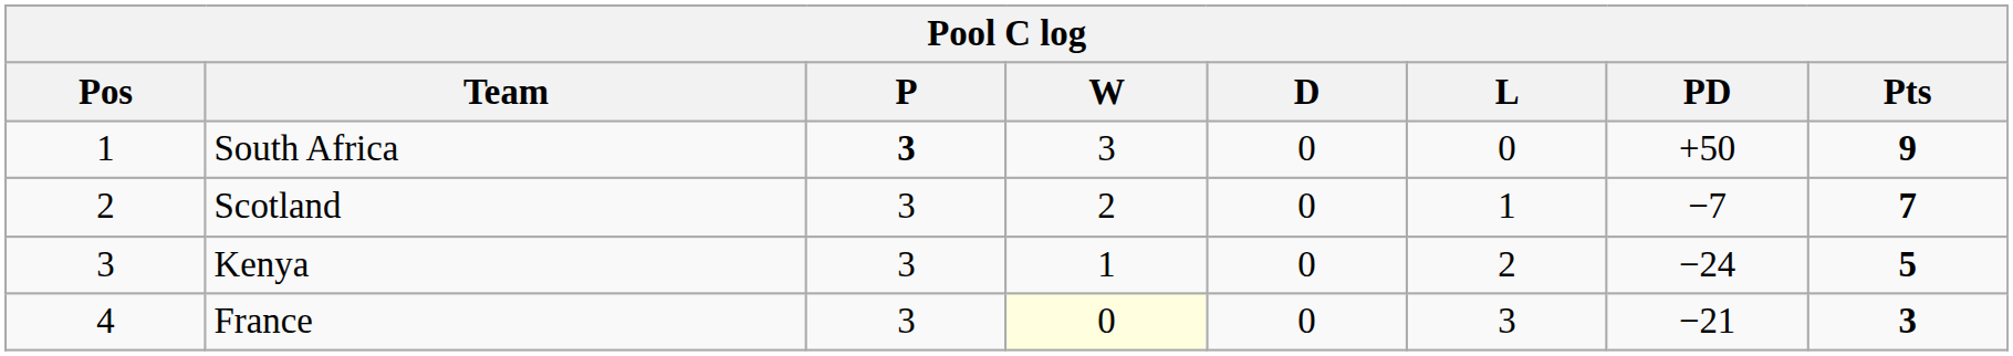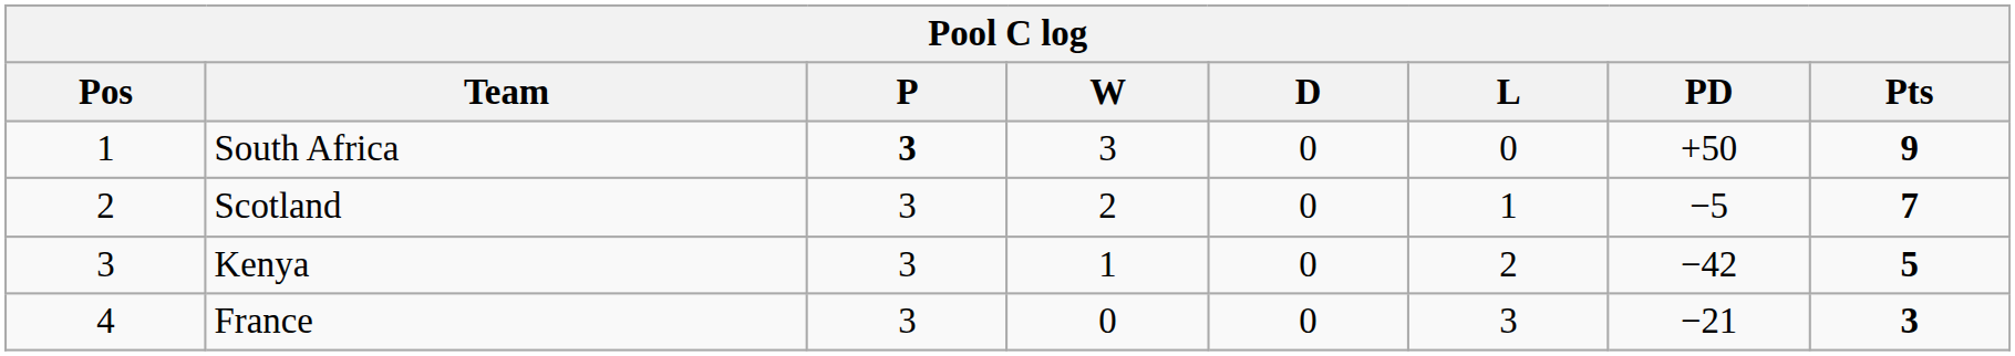 <table class="wikitable" style="text-align:center; font-size:100%; width:100%;">
 <tr>
 <th colspan="100%" cellpadding="0" cellspacing="0"><strong>Pool C log</strong></th>
 </tr>
 <tr>
 <th style="width:10%;">Pos</th>
 <th style="width:30%;">Team</th>
 <th style="width:10%;">P</th>
 <th style="width:10%;">W</th>
 <th style="width:10%;">D</th>
 <th style="width:10%;">L</th>
 <th style="width:10%;">PD</th>
 <th style="width:10%;">Pts</th>
 </tr>
 <tr>
 <td>1</td>
 <td style="text-align:left;">South Africa</td>
 <td><strong>3</strong></td>
 <td>3</td>
 <td>0</td>
 <td>0</td>
 <td>+50</td>
 <td><strong>9</strong></td>
 </tr>
 <tr>
 <td>2</td>
 <td style="text-align:left;">Scotland</td>
 <td>3</td>
 <td>2</td>
 <td>0</td>
 <td>1</td>
-<td>−7</td>
+<td>−5</td>
 <td><strong>7</strong></td>
 </tr>
 <tr>
 <td>3</td>
 <td style="text-align:left;">Kenya</td>
 <td>3</td>
 <td>1</td>
 <td>0</td>
 <td>2</td>
-<td>−24</td>
+<td>−42</td>
 <td><strong>5</strong></td>
 </tr>
 <tr>
 <td>4</td>
 <td style="text-align:left;">France</td>
 <td>3</td>
-<td style="background: lightyellow;">0</td>
+<td>0</td>
 <td>0</td>
 <td>3</td>
 <td>−21</td>
 <td><strong>3</strong></td>
 </tr>
 </table>
